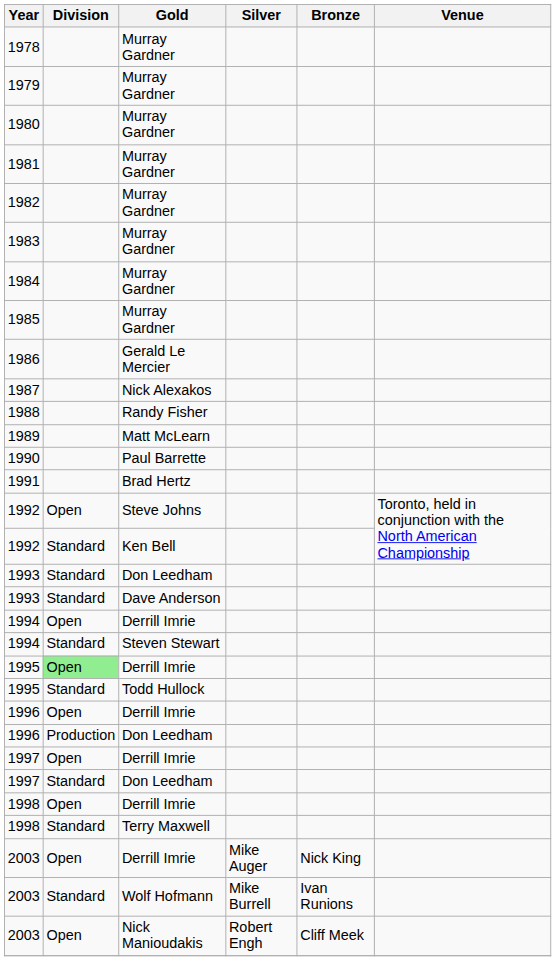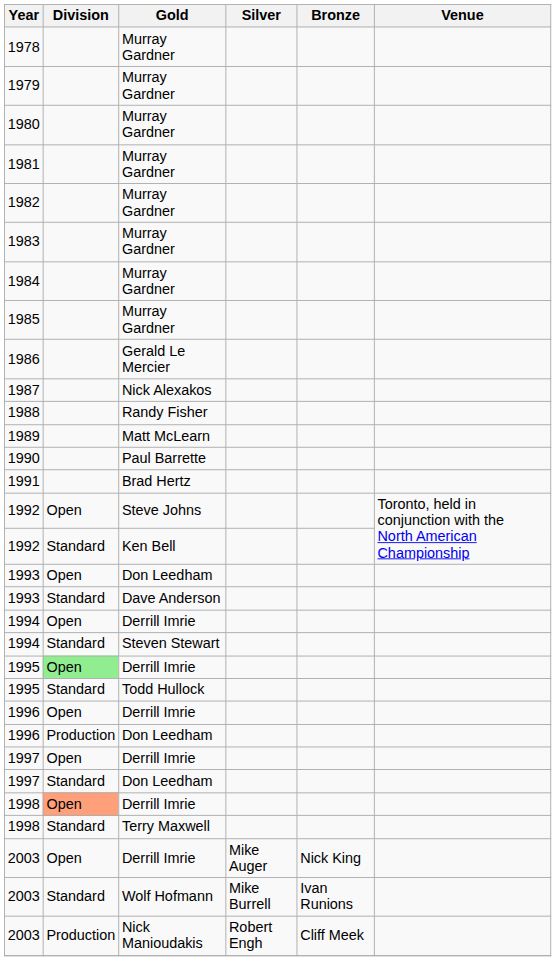 <table class="wikitable sortable" style="text-align: left;">
 <tr>
 <th>Year</th>
 <th>Division</th>
 <th> Gold</th>
 <th> Silver</th>
 <th> Bronze</th>
 <th>Venue</th>
 </tr>
 <tr>
 <td>1978</td>
 <td></td>
 <td> Murray Gardner</td>
 <td></td>
 <td></td>
 <td></td>
 </tr>
 <tr>
 <td>1979</td>
 <td></td>
 <td> Murray Gardner</td>
 <td></td>
 <td></td>
 <td></td>
 </tr>
 <tr>
 <td>1980</td>
 <td></td>
 <td> Murray Gardner</td>
 <td></td>
 <td></td>
 <td></td>
 </tr>
 <tr>
 <td>1981</td>
 <td></td>
 <td> Murray Gardner</td>
 <td></td>
 <td></td>
 <td></td>
 </tr>
 <tr>
 <td>1982</td>
 <td></td>
 <td> Murray Gardner</td>
 <td></td>
 <td></td>
 <td></td>
 </tr>
 <tr>
 <td>1983</td>
 <td></td>
 <td> Murray Gardner</td>
 <td></td>
 <td></td>
 <td></td>
 </tr>
 <tr>
 <td>1984</td>
 <td></td>
 <td> Murray Gardner</td>
 <td></td>
 <td></td>
 <td></td>
 </tr>
 <tr>
 <td>1985</td>
 <td></td>
 <td> Murray Gardner</td>
 <td></td>
 <td></td>
 <td></td>
 </tr>
 <tr>
 <td>1986</td>
 <td></td>
 <td> Gerald Le Mercier</td>
 <td></td>
 <td></td>
 <td></td>
 </tr>
 <tr>
 <td>1987</td>
 <td></td>
 <td> Nick Alexakos</td>
 <td></td>
 <td></td>
 <td></td>
 </tr>
 <tr>
 <td>1988</td>
 <td></td>
 <td> Randy Fisher</td>
 <td></td>
 <td></td>
 <td></td>
 </tr>
 <tr>
 <td>1989</td>
 <td></td>
 <td> Matt McLearn</td>
 <td></td>
 <td></td>
 <td></td>
 </tr>
 <tr>
 <td>1990</td>
 <td></td>
 <td> Paul Barrette</td>
 <td></td>
 <td></td>
 <td></td>
 </tr>
 <tr>
 <td>1991</td>
 <td></td>
 <td> Brad Hertz</td>
 <td></td>
 <td></td>
 <td></td>
 </tr>
 <tr>
 <td>1992</td>
 <td>Open</td>
 <td> Steve Johns</td>
 <td></td>
 <td></td>
 <td rowspan="2">Toronto, held in conjunction with the <br><a href='#'>North American Championship</a></td>
 </tr>
 <tr>
 <td>1992</td>
 <td>Standard</td>
 <td> Ken Bell</td>
 <td></td>
 <td></td>
 </tr>
 <tr>
 <td>1993</td>
-<td>Standard</td>
+<td>Open</td>
 <td> Don Leedham</td>
 <td></td>
 <td></td>
 <td></td>
 </tr>
 <tr>
 <td>1993</td>
 <td>Standard</td>
 <td> Dave Anderson</td>
 <td></td>
 <td></td>
 <td></td>
 </tr>
 <tr>
 <td>1994</td>
 <td>Open</td>
 <td> Derrill Imrie</td>
 <td></td>
 <td></td>
 <td></td>
 </tr>
 <tr>
 <td>1994</td>
 <td>Standard</td>
 <td> Steven Stewart</td>
 <td></td>
 <td></td>
 <td></td>
 </tr>
 <tr>
 <td>1995</td>
 <td style="background: lightgreen;">Open</td>
 <td> Derrill Imrie</td>
 <td></td>
 <td></td>
 <td></td>
 </tr>
 <tr>
 <td>1995</td>
 <td>Standard</td>
 <td> Todd Hullock</td>
 <td></td>
 <td></td>
 <td></td>
 </tr>
 <tr>
 <td>1996</td>
 <td>Open</td>
 <td> Derrill Imrie</td>
 <td></td>
 <td></td>
 <td></td>
 </tr>
 <tr>
 <td>1996</td>
 <td>Production</td>
 <td> Don Leedham</td>
 <td></td>
 <td></td>
 <td></td>
 </tr>
 <tr>
 <td>1997</td>
 <td>Open</td>
 <td> Derrill Imrie</td>
 <td></td>
 <td></td>
 <td></td>
 </tr>
 <tr>
 <td>1997</td>
 <td>Standard</td>
 <td> Don Leedham</td>
 <td></td>
 <td></td>
 <td></td>
 </tr>
 <tr>
 <td>1998</td>
-<td>Open</td>
+<td style="background: lightsalmon;">Open</td>
 <td> Derrill Imrie</td>
 <td></td>
 <td></td>
 <td></td>
 </tr>
 <tr>
 <td>1998</td>
 <td>Standard</td>
 <td> Terry Maxwell</td>
 <td></td>
 <td></td>
 <td></td>
 </tr>
 <tr>
 <td>2003</td>
 <td>Open</td>
 <td> Derrill Imrie</td>
 <td> Mike Auger</td>
 <td> Nick King</td>
 <td></td>
 </tr>
 <tr>
 <td>2003</td>
 <td>Standard</td>
 <td> Wolf Hofmann</td>
 <td> Mike Burrell</td>
 <td> Ivan Runions</td>
 <td></td>
 </tr>
 <tr>
 <td>2003</td>
-<td>Open</td>
+<td>Production</td>
 <td> Nick Manioudakis</td>
 <td> Robert Engh</td>
 <td> Cliff Meek</td>
 <td></td>
 </tr>
 <tr>
 </tr>
 </table>
